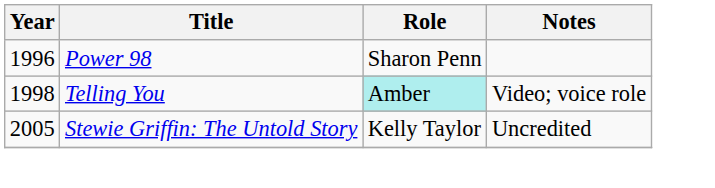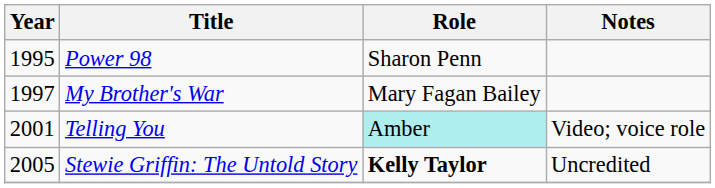 <table class="wikitable">
 <tr>
 <th>Year</th>
 <th>Title</th>
 <th>Role</th>
 <th>Notes</th>
 </tr>
 <tr>
-<td>1996</td>
+<td>1995</td>
 <td><em><a href='#'>Power 98</a></em></td>
 <td>Sharon Penn</td>
 <td></td>
 </tr>
 <tr>
-<td>1998</td>
+<td>1997</td>
+<td><em><a href='#'>My Brother's War</a></em></td>
+<td>Mary Fagan Bailey</td>
+<td></td>
+</tr>
+<tr>
+<td>2001</td>
 <td><em><a href='#'>Telling You</a></em></td>
 <td style="background: paleturquoise;">Amber</td>
 <td>Video; voice role</td>
 </tr>
 <tr>
 <td>2005</td>
 <td><em><a href='#'>Stewie Griffin: The Untold Story</a></em></td>
-<td>Kelly Taylor</td>
+<td><strong>Kelly Taylor</strong></td>
 <td>Uncredited</td>
 </tr>
 <tr>
 </tr>
 </table>
